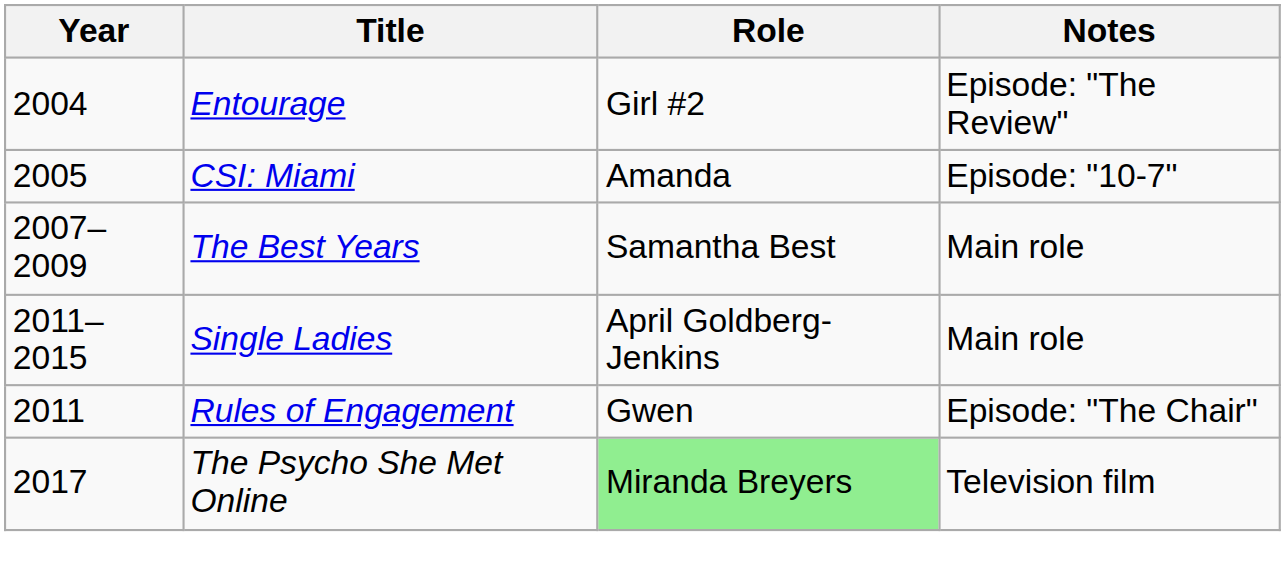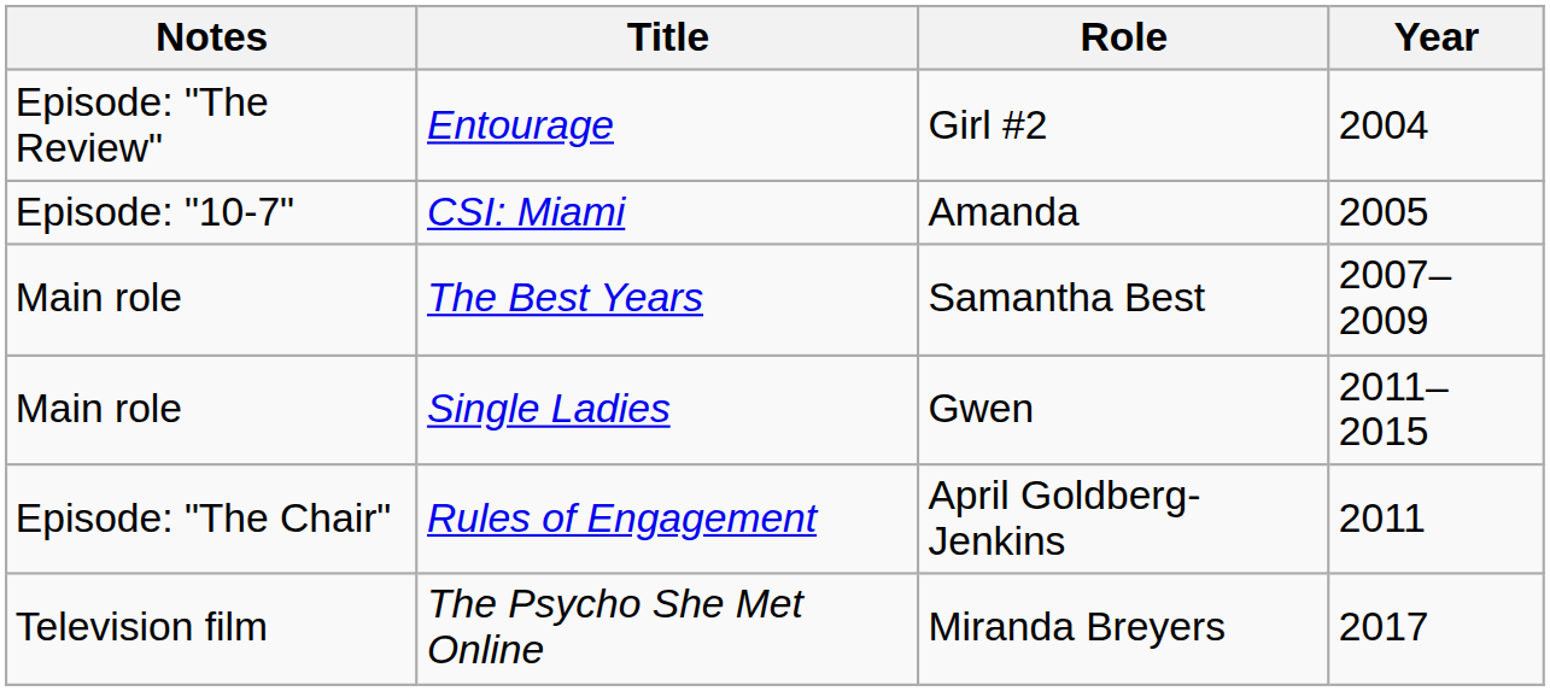 <table class="wikitable">
 <tr>
-<th>Year</th>
+<th>Notes</th>
 <th>Title</th>
 <th>Role</th>
-<th>Notes</th>
+<th>Year</th>
 </tr>
 <tr>
-<td>2004</td>
+<td>Episode: "The Review"</td>
 <td><em><a href='#'>Entourage</a></em></td>
 <td>Girl #2</td>
-<td>Episode: "The Review"</td>
+<td>2004</td>
 </tr>
 <tr>
-<td>2005</td>
+<td>Episode: "10-7"</td>
 <td><em><a href='#'>CSI: Miami</a></em></td>
 <td>Amanda</td>
-<td>Episode: "10-7"</td>
+<td>2005</td>
 </tr>
 <tr>
-<td>2007–2009</td>
+<td>Main role</td>
 <td><em><a href='#'>The Best Years</a></em></td>
 <td>Samantha Best</td>
-<td>Main role</td>
+<td>2007–2009</td>
 </tr>
 <tr>
+<td>Main role</td>
+<td><em><a href='#'>Single Ladies</a></em></td>
+<td>Gwen</td>
 <td>2011–2015</td>
-<td><em><a href='#'>Single Ladies</a></em></td>
-<td>April Goldberg-Jenkins</td>
-<td>Main role</td>
 </tr>
 <tr>
+<td>Episode: "The Chair"</td>
+<td><em><a href='#'>Rules of Engagement</a></em></td>
+<td>April Goldberg-Jenkins</td>
 <td>2011</td>
-<td><em><a href='#'>Rules of Engagement</a></em></td>
-<td>Gwen</td>
-<td>Episode: "The Chair"</td>
 </tr>
 <tr>
+<td>Television film</td>
+<td><em>The Psycho She Met Online</em></td>
+<td>Miranda Breyers</td>
 <td>2017</td>
-<td><em>The Psycho She Met Online</em></td>
-<td style="background: lightgreen;">Miranda Breyers</td>
-<td>Television film</td>
 </tr>
 </table>
